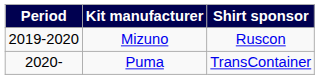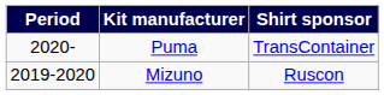 <table class="wikitable" style="text-align:center;margin-left:1em">
 <tr>
 <th style="color:#FFFFFF; background:#000050">Period</th>
 <th style="color:#FFFFFF; background:#000050">Kit manufacturer</th>
 <th style="color:#FFFFFF; background:#000050">Shirt sponsor</th>
 </tr>
 <tr>
+<td>2020-</td>
+<td> <a href='#'>Puma</a></td>
+<td><a href='#'>TransContainer</a></td>
+</tr>
+<tr>
 <td>2019-2020</td>
 <td> <a href='#'>Mizuno</a></td>
 <td><a href='#'>Ruscon</a></td>
 </tr>
-<tr>
-<td>2020-</td>
-<td> <a href='#'>Puma</a></td>
-<td><a href='#'>TransContainer</a></td>
-</tr>
 </table>
